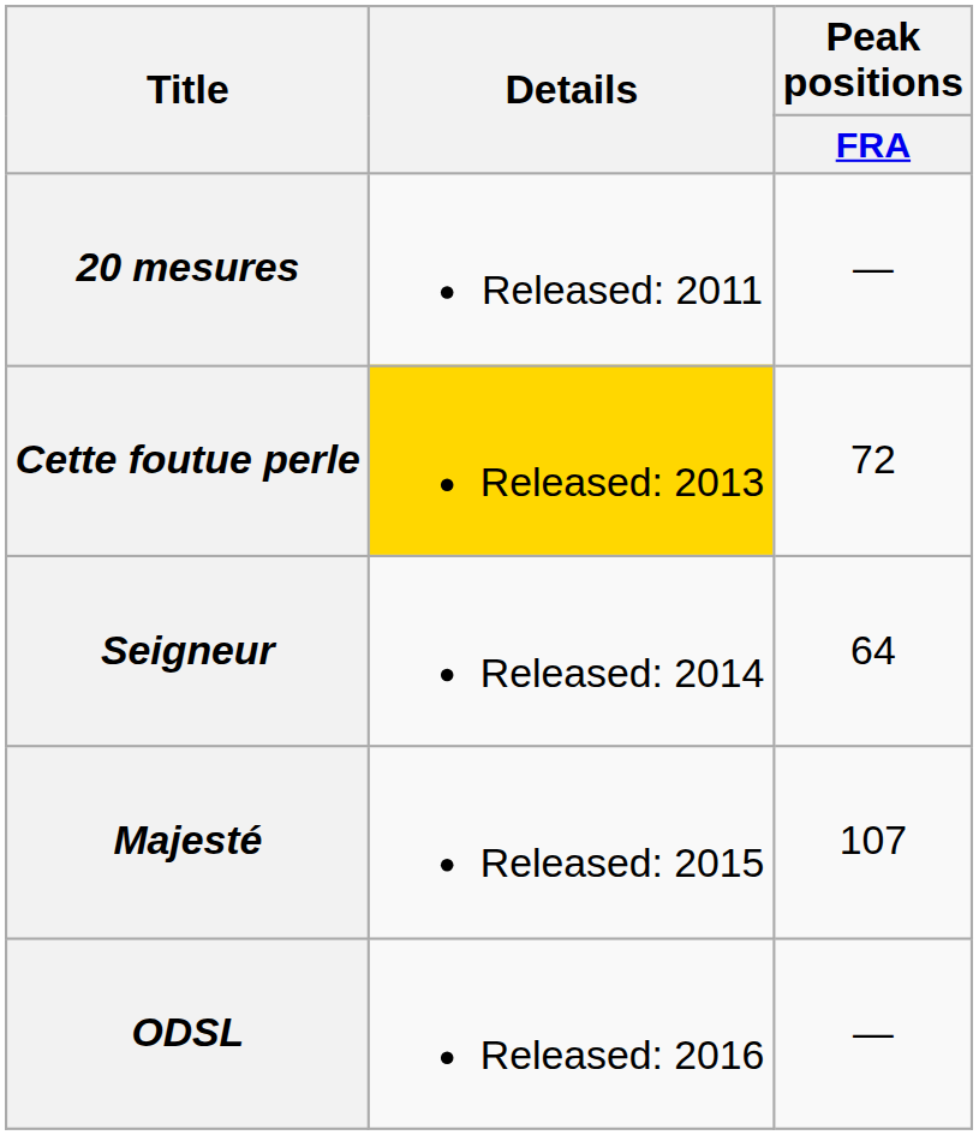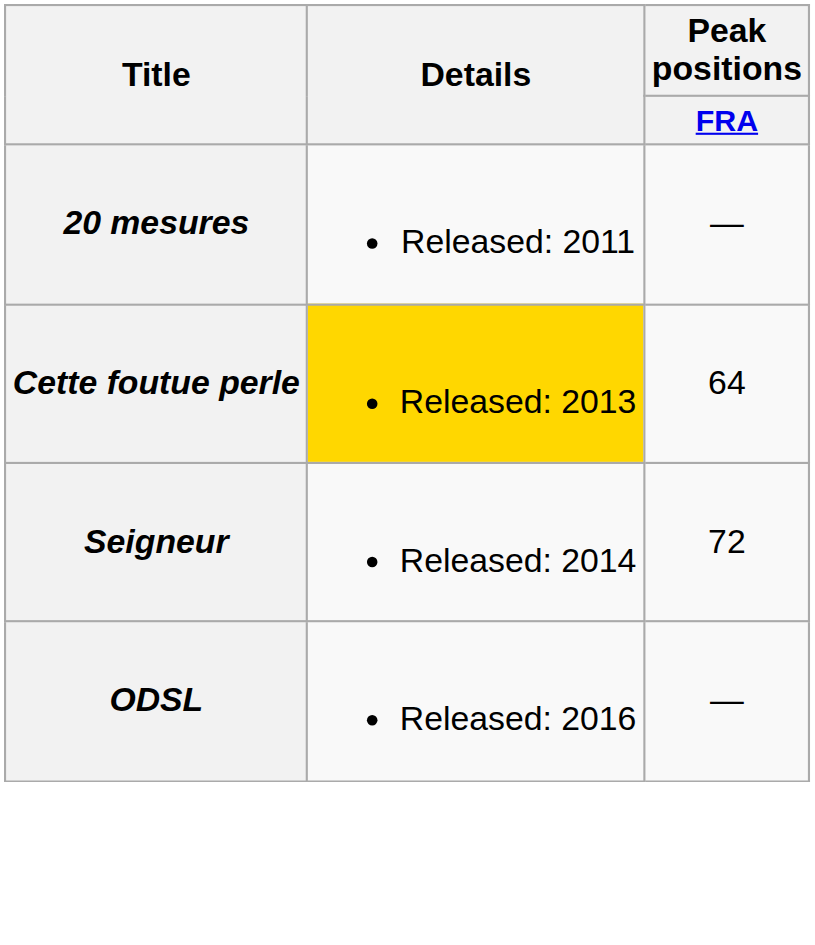 <table class="wikitable plainrowheaders" style="text-align:center">
 <tr>
 <th scope="col" rowspan="2">Title</th>
 <th scope="col" rowspan="2">Details</th>
 <th scope="col" colspan="1">Peak positions</th>
 </tr>
 <tr>
 <th scope="col" style="width:3em;font-size:90%;"><a href='#'>FRA</a><br></th>
 </tr>
 <tr>
 <th scope="row"><em>20 mesures</em></th>
 <td><br><ul><li>Released: 2011</li></ul></td>
 <td>—</td>
 </tr>
 <tr>
 <th scope="row"><em>Cette foutue perle</em></th>
 <td style="background: gold;"><br><ul><li>Released: 2013</li></ul></td>
-<td>72</td>
+<td>64</td>
 </tr>
 <tr>
 <th scope="row"><em>Seigneur</em></th>
 <td><br><ul><li>Released: 2014</li></ul></td>
-<td>64</td>
-</tr>
-<tr>
-<th scope="row"><em>Majesté</em></th>
-<td><br><ul><li>Released: 2015</li></ul></td>
-<td>107</td>
+<td>72</td>
 </tr>
 <tr>
 <th scope="row"><em>ODSL</em><br></th>
 <td><br><ul><li>Released: 2016</li></ul></td>
 <td>—</td>
 </tr>
 </table>
